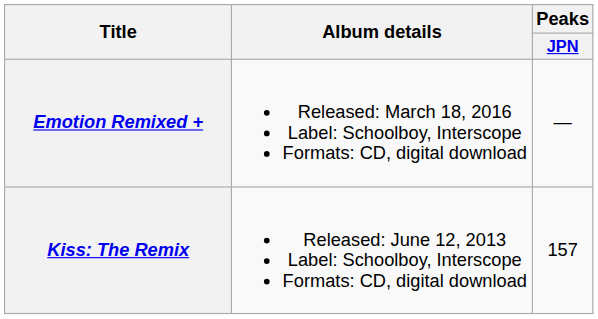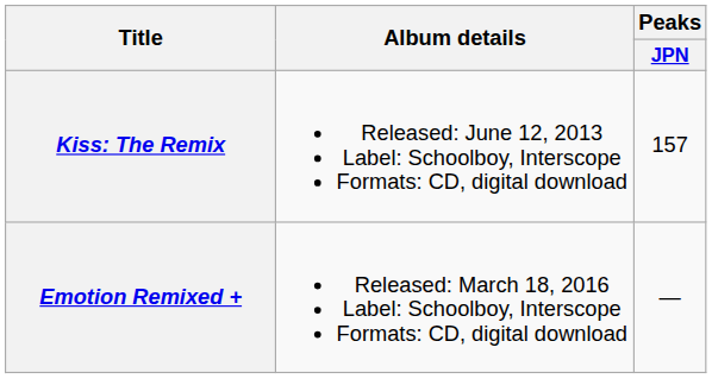 <table class="wikitable plainrowheaders" style="text-align:center;">
 <tr>
 <th scope="col" rowspan="2" style="width:12em;">Title</th>
 <th scope="col" rowspan="2" style="width:16em;">Album details</th>
 <th scope="col" colspan="1">Peaks</th>
 </tr>
 <tr>
 <th scope="col" style="width:2.5em;font-size:90%;"><a href='#'>JPN</a><br></th>
 </tr>
 <tr>
+<th scope="row"><em><a href='#'>Kiss: The Remix</a></em></th>
+<td><br><ul><li>Released: June 12, 2013</li><li>Label: Schoolboy, Interscope</li><li>Formats: CD, digital download</li></ul></td>
+<td>157</td>
+</tr>
+<tr>
 <th scope="row"><em><a href='#'>Emotion Remixed +</a></em></th>
 <td><br><ul><li>Released: March 18, 2016</li><li>Label: Schoolboy, Interscope</li><li>Formats: CD, digital download</li></ul></td>
 <td>—</td>
 </tr>
-<tr>
-<th scope="row"><em><a href='#'>Kiss: The Remix</a></em></th>
-<td><br><ul><li>Released: June 12, 2013</li><li>Label: Schoolboy, Interscope</li><li>Formats: CD, digital download</li></ul></td>
-<td>157</td>
-</tr>
 </table>
